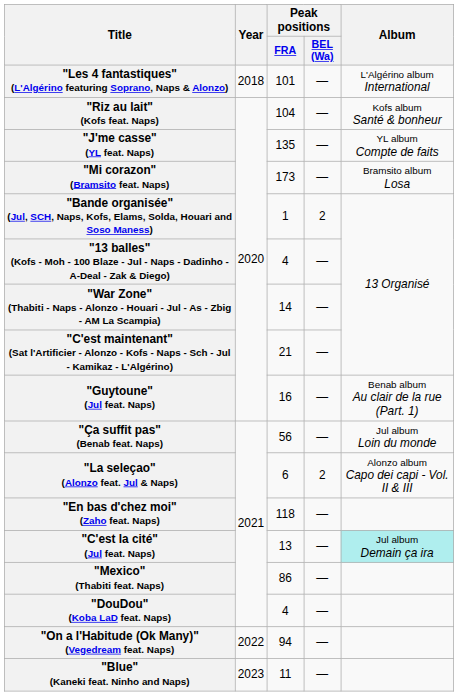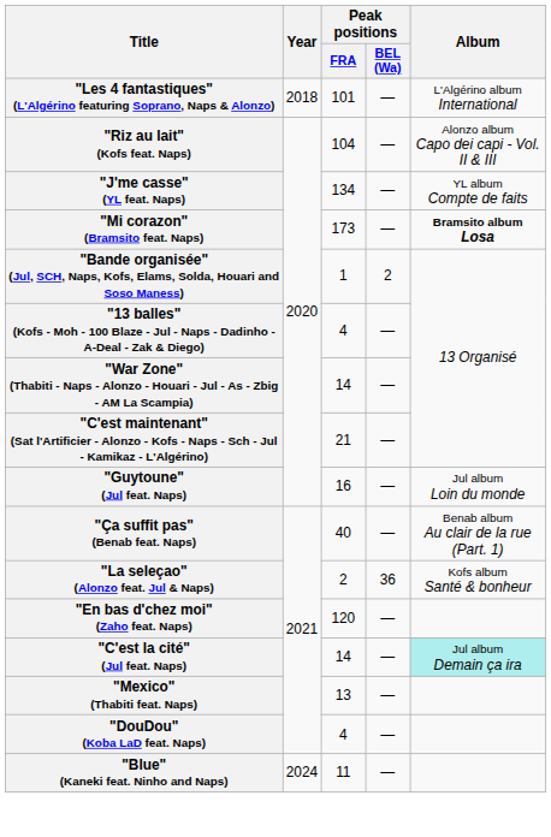 <table class="wikitable plainrowheaders" style="text-align:center">
 <tr>
 <th scope="col" rowspan="2">Title</th>
 <th scope="col" rowspan="2">Year</th>
 <th scope="col" colspan="2">Peak positions</th>
 <th scope="col" rowspan="2">Album</th>
 </tr>
 <tr>
 <th scope="col" style="width:3em;font-size:90%;"><a href='#'>FRA</a><br></th>
 <th scope="col" style="width:3em;font-size:90%;"><a href='#'>BEL <br>(Wa)</a><br></th>
 </tr>
 <tr>
 <th scope="row">"Les 4 fantastiques" <br><small>(<a href='#'>L'Algérino</a> featuring <a href='#'>Soprano</a>, Naps & <a href='#'>Alonzo</a>)</small></th>
 <td>2018</td>
 <td>101</td>
 <td>—</td>
 <td><small>L'Algérino album</small> <br><em>International</em></td>
 </tr>
 <tr>
 <th scope="row">"Riz au lait" <br><small>(Kofs feat. Naps)</small></th>
 <td rowspan=8>2020</td>
 <td>104</td>
 <td>—</td>
-<td><small>Kofs album</small> <br><em>Santé & bonheur</em></td>
+<td><small>Alonzo album</small><br><em>Capo dei capi - Vol. II & III</em></td>
 </tr>
 <tr>
 <th scope="row">"J'me casse" <br><small>(<a href='#'>YL</a> feat. Naps)</small></th>
-<td>135</td>
+<td>134</td>
 <td>—</td>
 <td><small>YL album</small> <br><em>Compte de faits</em></td>
 </tr>
 <tr>
 <th scope="row">"Mi corazon" <br><small>(<a href='#'>Bramsito</a> feat. Naps)</small></th>
 <td>173</td>
 <td>—</td>
-<td><small>Bramsito album</small> <br><em>Losa</em></td>
+<td><strong><small>Bramsito album</small> <br><em>Losa</em></strong></td>
 </tr>
 <tr>
 <th scope="row">"Bande organisée" <br><small>(<a href='#'>Jul</a>, <a href='#'>SCH</a>, Naps, Kofs, Elams, Solda, Houari and <a href='#'>Soso Maness</a>)</small></th>
 <td>1</td>
 <td>2</td>
 <td rowspan=4><em>13 Organisé</em></td>
 </tr>
 <tr>
 <th scope="row">"13 balles" <br><small>(Kofs - Moh - 100 Blaze - Jul - Naps - Dadinho - A-Deal - Zak & Diego)</small></th>
 <td>4</td>
 <td>—</td>
 </tr>
 <tr>
 <th scope="row">"War Zone" <br><small>(Thabiti - Naps - Alonzo - Houari - Jul - As - Zbig - AM La Scampia)</small></th>
 <td>14</td>
 <td>—</td>
 </tr>
 <tr>
 <th scope="row">"C'est maintenant" <br><small>(Sat l'Artificier - Alonzo - Kofs - Naps - Sch - Jul - Kamikaz - L'Algérino)</small></th>
 <td>21</td>
 <td>—</td>
 </tr>
 <tr>
 <th scope="row">"Guytoune" <br><small>(<a href='#'>Jul</a> feat. Naps)</small></th>
 <td>16</td>
 <td>—</td>
-<td><small>Benab album</small><br><em>Au clair de la rue (Part. 1)</em></td>
+<td><small>Jul album</small><br><em>Loin du monde</em></td>
 </tr>
 <tr>
 <th scope="row">"Ça suffit pas" <br><small>(Benab feat. Naps)</small></th>
 <td rowspan=6>2021</td>
-<td>56</td>
+<td>40</td>
 <td>—</td>
-<td><small>Jul album</small><br><em>Loin du monde</em></td>
+<td><small>Benab album</small><br><em>Au clair de la rue (Part. 1)</em></td>
 </tr>
 <tr>
 <th scope="row">"La seleçao" <br><small>(<a href='#'>Alonzo</a> feat. <a href='#'>Jul</a> & Naps)</small></th>
-<td>6</td>
 <td>2</td>
-<td><small>Alonzo album</small><br><em>Capo dei capi - Vol. II & III</em></td>
+<td>36</td>
+<td><small>Kofs album</small> <br><em>Santé & bonheur</em></td>
 </tr>
 <tr>
 <th scope="row">"En bas d'chez moi" <br><small>(<a href='#'>Zaho</a> feat. Naps)</small></th>
-<td>118</td>
+<td>120</td>
 <td>—</td>
 <td></td>
 </tr>
 <tr>
 <th scope="row">"C'est la cité" <br><small>(<a href='#'>Jul</a> feat. Naps)</small></th>
-<td>13</td>
+<td>14</td>
 <td>—</td>
 <td style="background: paleturquoise;"><small>Jul album<br></small><em>Demain ça ira</em></td>
 </tr>
 <tr>
 <th scope="row">"Mexico" <br><small>(Thabiti feat. Naps)</small></th>
-<td>86</td>
+<td>13</td>
 <td>—</td>
 <td></td>
 </tr>
 <tr>
 <th scope="row">"DouDou"<br><small>(<a href='#'>Koba LaD</a> feat. Naps)</small></th>
 <td>4</td>
 <td>—</td>
 <td></td>
 </tr>
 <tr>
-<th scope="row">"On a l'Habitude (Ok Many)"<br><small>(<a href='#'>Vegedream</a> feat. Naps)</small></th>
-<td>2022</td>
-<td>94</td>
-<td>—</td>
-<td></td>
-</tr>
-<tr>
 <th scope="row">"Blue"<br><small>(Kaneki feat. Ninho and Naps)</small></th>
-<td>2023</td>
+<td>2024</td>
 <td>11</td>
 <td>—</td>
 <td></td>
 </tr>
 </table>
